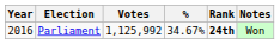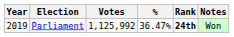 <table class="wikitable" style="text-align:center;">
 <tr>
 <th>Year</th>
 <th>Election</th>
 <th>Votes</th>
 <th>%</th>
 <th>Rank</th>
 <th>Notes</th>
 </tr>
 <tr>
-<td>2016</td>
+<td>2019</td>
 <td><a href='#'>Parliament</a></td>
 <td>1,125,992</td>
-<td>34.67%</td>
+<td>36.47%</td>
 <td><strong>24th</strong></td>
 <td style="background-color:#CCFFCC">Won</td>
 </tr>
 </table>
